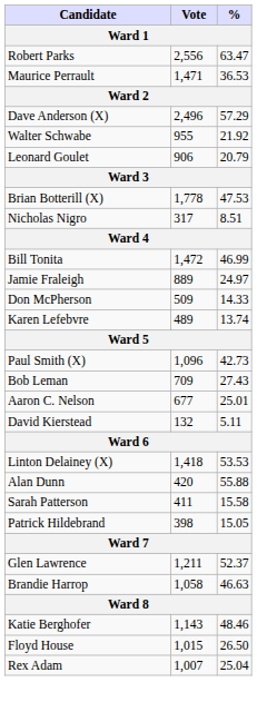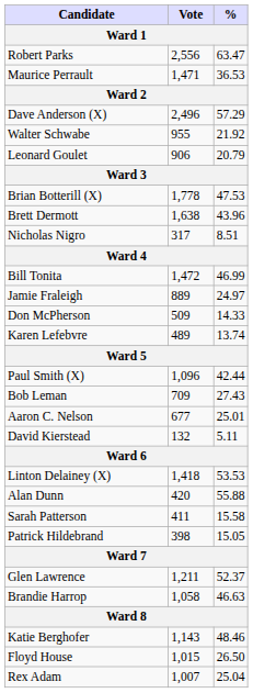 <table class="wikitable">
 <tr>
 <th style="background:#ddf; width:200px;">Candidate</th>
 <th style="background:#ddf; width:50px;">Vote</th>
 <th style="background:#ddf; width:30px;">%</th>
 </tr>
 <tr>
 <th colspan="3">Ward 1</th>
 </tr>
 <tr>
 <td>Robert Parks</td>
 <td>2,556</td>
 <td>63.47</td>
 </tr>
 <tr>
 <td>Maurice Perrault</td>
 <td>1,471</td>
 <td>36.53</td>
 </tr>
 <tr>
 <th colspan="3">Ward 2</th>
 </tr>
 <tr>
 <td>Dave Anderson (X)</td>
 <td>2,496</td>
 <td>57.29</td>
 </tr>
 <tr>
 <td>Walter Schwabe</td>
 <td>955</td>
 <td>21.92</td>
 </tr>
 <tr>
 <td>Leonard Goulet</td>
 <td>906</td>
 <td>20.79</td>
 </tr>
 <tr>
 <th colspan="3">Ward 3</th>
 </tr>
 <tr>
 <td>Brian Botterill (X)</td>
 <td>1,778</td>
 <td>47.53</td>
 </tr>
 <tr>
+<td>Brett Dermott</td>
+<td>1,638</td>
+<td>43.96</td>
+</tr>
+<tr>
 <td>Nicholas Nigro</td>
 <td>317</td>
 <td>8.51</td>
 </tr>
 <tr>
 <th colspan="3">Ward 4</th>
 </tr>
 <tr>
 <td>Bill Tonita</td>
 <td>1,472</td>
 <td>46.99</td>
 </tr>
 <tr>
 <td>Jamie Fraleigh</td>
 <td>889</td>
 <td>24.97</td>
 </tr>
 <tr>
 <td>Don McPherson</td>
 <td>509</td>
 <td>14.33</td>
 </tr>
 <tr>
 <td>Karen Lefebvre</td>
 <td>489</td>
 <td>13.74</td>
 </tr>
 <tr>
 <th colspan="3">Ward 5</th>
 </tr>
 <tr>
 <td>Paul Smith (X)</td>
 <td>1,096</td>
-<td>42.73</td>
+<td>42.44</td>
 </tr>
 <tr>
 <td>Bob Leman</td>
 <td>709</td>
 <td>27.43</td>
 </tr>
 <tr>
 <td>Aaron C. Nelson</td>
 <td>677</td>
 <td>25.01</td>
 </tr>
 <tr>
 <td>David Kierstead</td>
 <td>132</td>
 <td>5.11</td>
 </tr>
 <tr>
 <th colspan="3">Ward 6</th>
 </tr>
 <tr>
 <td>Linton Delainey (X)</td>
 <td>1,418</td>
 <td>53.53</td>
 </tr>
 <tr>
 <td>Alan Dunn</td>
 <td>420</td>
 <td>55.88</td>
 </tr>
 <tr>
 <td>Sarah Patterson</td>
 <td>411</td>
 <td>15.58</td>
 </tr>
 <tr>
 <td>Patrick Hildebrand</td>
 <td>398</td>
 <td>15.05</td>
 </tr>
 <tr>
 <th colspan="3">Ward 7</th>
 </tr>
 <tr>
 <td>Glen Lawrence</td>
 <td>1,211</td>
 <td>52.37</td>
 </tr>
 <tr>
 <td>Brandie Harrop</td>
 <td>1,058</td>
 <td>46.63</td>
 </tr>
 <tr>
 <th colspan="3">Ward 8</th>
 </tr>
 <tr>
 <td>Katie Berghofer</td>
 <td>1,143</td>
 <td>48.46</td>
 </tr>
 <tr>
 <td>Floyd House</td>
 <td>1,015</td>
 <td>26.50</td>
 </tr>
 <tr>
 <td>Rex Adam</td>
 <td>1,007</td>
 <td>25.04</td>
 </tr>
 </table>
